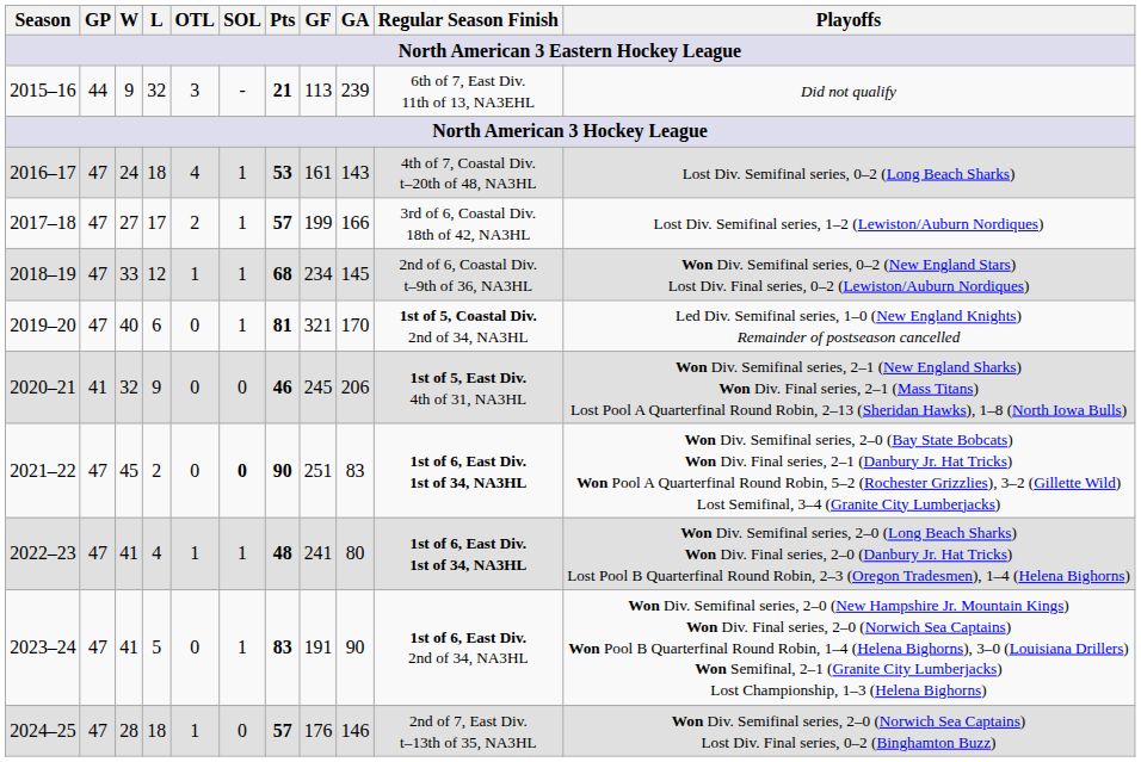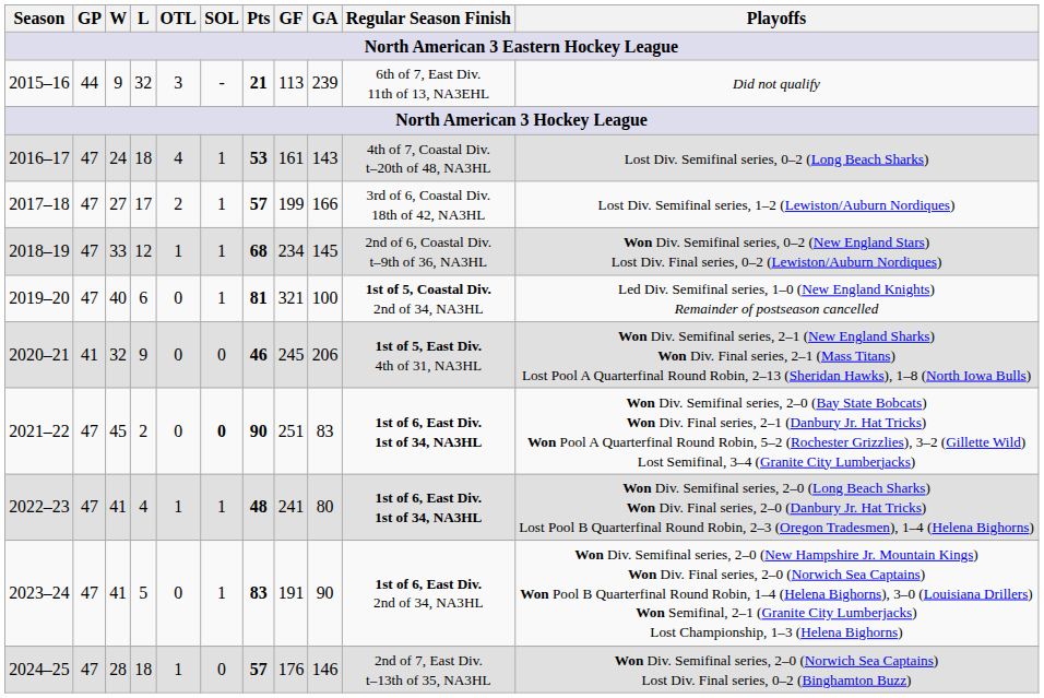 <table class="wikitable" style="text-align:center">
 <tr>
 <th>Season</th>
 <th>GP</th>
 <th>W</th>
 <th>L</th>
 <th>OTL</th>
 <th>SOL</th>
 <th>Pts</th>
 <th>GF</th>
 <th>GA</th>
 <th>Regular Season Finish</th>
 <th>Playoffs</th>
 </tr>
 <tr style="background:#ddddee;">
 <td colspan="20"><strong>North American 3 Eastern Hockey League</strong></td>
 </tr>
 <tr>
 <td>2015–16</td>
 <td>44</td>
 <td>9</td>
 <td>32</td>
 <td>3</td>
 <td>-</td>
 <td><strong>21</strong></td>
 <td>113</td>
 <td>239</td>
 <td><small>6th of 7, East Div.<br>11th of 13, NA3EHL</small></td>
 <td><small><em>Did not qualify</em></small></td>
 </tr>
 <tr style="background:#ddddee;">
 <td colspan="20"><strong>North American 3 Hockey League</strong></td>
 </tr>
 <tr bgcolor=e0e0e0>
 <td>2016–17</td>
 <td>47</td>
 <td>24</td>
 <td>18</td>
 <td>4</td>
 <td>1</td>
 <td><strong>53</strong></td>
 <td>161</td>
 <td>143</td>
 <td><small>4th of 7, Coastal Div.<br>t–20th of 48, NA3HL</small></td>
 <td><small>Lost Div. Semifinal series, 0–2 (<a href='#'>Long Beach Sharks</a>)</small></td>
 </tr>
 <tr>
 <td>2017–18</td>
 <td>47</td>
 <td>27</td>
 <td>17</td>
 <td>2</td>
 <td>1</td>
 <td><strong>57</strong></td>
 <td>199</td>
 <td>166</td>
 <td><small>3rd of 6, Coastal Div.<br>18th of 42, NA3HL</small></td>
 <td><small>Lost Div. Semifinal series, 1–2 (<a href='#'>Lewiston/Auburn Nordiques</a>)</small></td>
 </tr>
 <tr bgcolor=e0e0e0>
 <td>2018–19</td>
 <td>47</td>
 <td>33</td>
 <td>12</td>
 <td>1</td>
 <td>1</td>
 <td><strong>68</strong></td>
 <td>234</td>
 <td>145</td>
 <td><small>2nd of 6, Coastal Div.<br>t–9th of 36, NA3HL</small></td>
 <td><small><strong>Won</strong> Div. Semifinal series, 0–2 (<a href='#'>New England Stars</a>)<br>Lost Div. Final series, 0–2 (<a href='#'>Lewiston/Auburn Nordiques</a>)</small></td>
 </tr>
 <tr>
 <td>2019–20</td>
 <td>47</td>
 <td>40</td>
 <td>6</td>
 <td>0</td>
 <td>1</td>
 <td><strong>81</strong></td>
 <td>321</td>
-<td>170</td>
+<td>100</td>
 <td><small><strong>1st of 5, Coastal Div.</strong><br>2nd of 34, NA3HL</small></td>
 <td><small>Led Div. Semifinal series, 1–0 (<a href='#'>New England Knights</a>)<br><em>Remainder of postseason cancelled</em></small></td>
 </tr>
 <tr bgcolor=e0e0e0>
 <td>2020–21</td>
 <td>41</td>
 <td>32</td>
 <td>9</td>
 <td>0</td>
 <td>0</td>
 <td><strong>46</strong></td>
 <td>245</td>
 <td>206</td>
 <td><small><strong>1st of 5, East Div.</strong><br>4th of 31, NA3HL</small></td>
 <td><small><strong>Won</strong> Div. Semifinal series, 2–1 (<a href='#'>New England Sharks</a>)<br><strong>Won</strong> Div. Final series, 2–1 (<a href='#'>Mass Titans</a>)<br>Lost Pool A Quarterfinal Round Robin, 2–13 (<a href='#'>Sheridan Hawks</a>), 1–8 (<a href='#'>North Iowa Bulls</a>)</small></td>
 </tr>
 <tr>
 <td>2021–22</td>
 <td>47</td>
 <td>45</td>
 <td>2</td>
 <td>0</td>
 <td><strong>0</strong></td>
 <td><strong>90</strong></td>
 <td>251</td>
 <td>83</td>
 <td><small><strong>1st of 6, East Div.</strong><br><strong>1st of 34, NA3HL</strong></small></td>
 <td><small><strong>Won</strong> Div. Semifinal series, 2–0 (<a href='#'>Bay State Bobcats</a>)<br><strong>Won</strong> Div. Final series, 2–1 (<a href='#'>Danbury Jr. Hat Tricks</a>)<br><strong>Won</strong> Pool A Quarterfinal Round Robin, 5–2 (<a href='#'>Rochester Grizzlies</a>), 3–2 (<a href='#'>Gillette Wild</a>)<br>Lost Semifinal, 3–4 (<a href='#'>Granite City Lumberjacks</a>)</small></td>
 </tr>
 <tr bgcolor=e0e0e0>
 <td>2022–23</td>
 <td>47</td>
 <td>41</td>
 <td>4</td>
 <td>1</td>
 <td>1</td>
 <td><strong>48</strong></td>
 <td>241</td>
 <td>80</td>
 <td><small><strong>1st of 6, East Div.</strong><br><strong>1st of 34, NA3HL</strong></small></td>
 <td><small><strong>Won</strong> Div. Semifinal series, 2–0 (<a href='#'>Long Beach Sharks</a>)<br><strong>Won</strong> Div. Final series, 2–0 (<a href='#'>Danbury Jr. Hat Tricks</a>)<br>Lost Pool B Quarterfinal Round Robin, 2–3 (<a href='#'>Oregon Tradesmen</a>), 1–4 (<a href='#'>Helena Bighorns</a>)</small></td>
 </tr>
 <tr>
 <td>2023–24</td>
 <td>47</td>
 <td>41</td>
 <td>5</td>
 <td>0</td>
 <td>1</td>
 <td><strong>83</strong></td>
 <td>191</td>
 <td>90</td>
 <td><small><strong>1st of 6, East Div.</strong><br>2nd of 34, NA3HL</small></td>
 <td><small><strong>Won</strong> Div. Semifinal series, 2–0 (<a href='#'>New Hampshire Jr. Mountain Kings</a>)<br><strong>Won</strong> Div. Final series, 2–0 (<a href='#'>Norwich Sea Captains</a>)<br><strong>Won</strong> Pool B Quarterfinal Round Robin, 1–4 (<a href='#'>Helena Bighorns</a>), 3–0 (<a href='#'>Louisiana Drillers</a>)<br><strong>Won</strong> Semifinal, 2–1 (<a href='#'>Granite City Lumberjacks</a>)<br>Lost Championship, 1–3 (<a href='#'>Helena Bighorns</a>)</small></td>
 </tr>
 <tr bgcolor=e0e0e0>
 <td>2024–25</td>
 <td>47</td>
 <td>28</td>
 <td>18</td>
 <td>1</td>
 <td>0</td>
 <td><strong>57</strong></td>
 <td>176</td>
 <td>146</td>
 <td><small>2nd of 7, East Div.<br>t–13th of 35, NA3HL</small></td>
 <td><small><strong>Won</strong> Div. Semifinal series, 2–0 (<a href='#'>Norwich Sea Captains</a>)<br>Lost Div. Final series, 0–2 (<a href='#'>Binghamton Buzz</a>)</small></td>
 </tr>
 </table>
